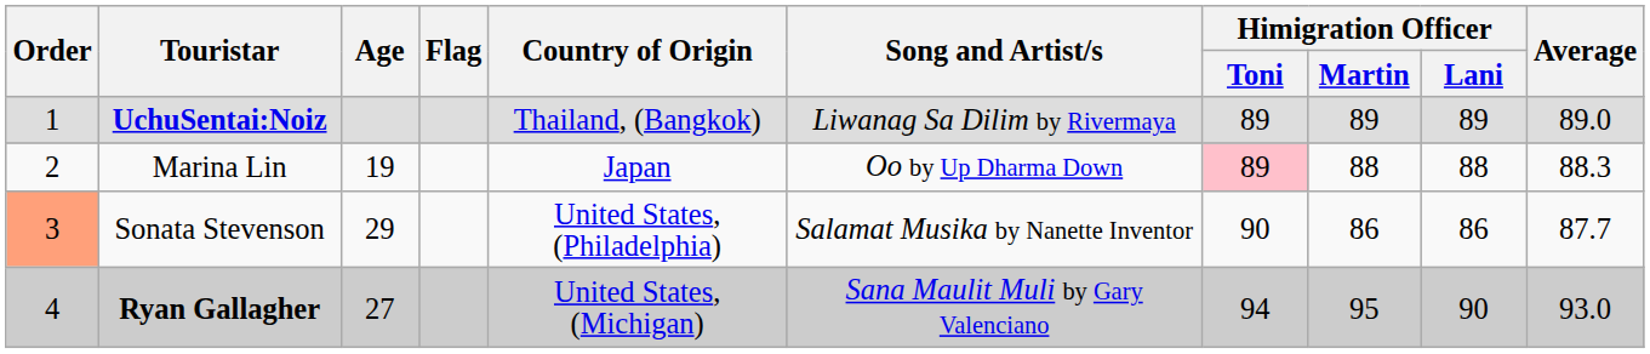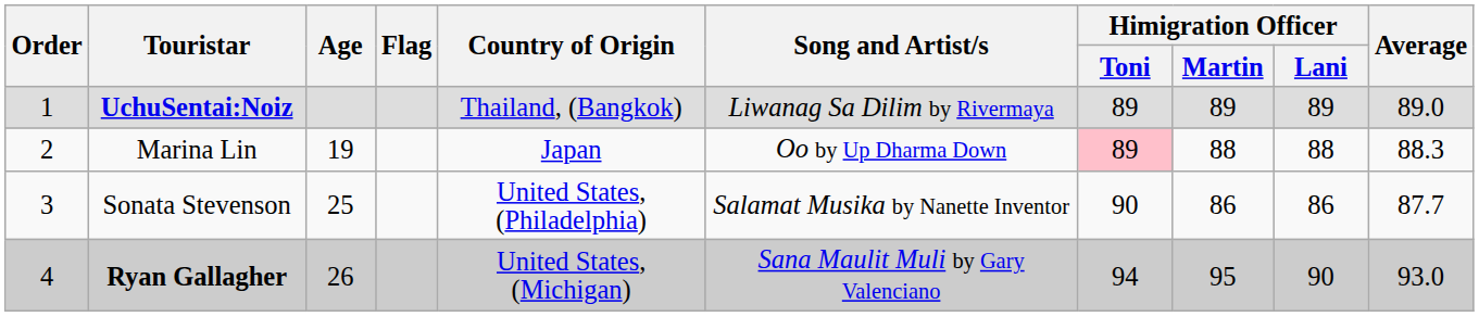 <table class="wikitable" style="text-align: center; line-height:17px; width:100%;">
 <tr>
 <th scope="col" rowspan="2" width="05%">Order</th>
 <th scope="col" rowspan="2" width="15%">Touristar</th>
 <th scope="col" rowspan="2" width="05%">Age</th>
 <th scope="col" rowspan="2" width="02%">Flag</th>
 <th scope="col" rowspan="2" width="20%">Country of Origin</th>
 <th scope="col" rowspan="2" width="30%">Song and Artist/s</th>
 <th scope="col" colspan="3" width="28%">Himigration Officer</th>
 <th scope="col" rowspan="2" width="07%">Average</th>
 </tr>
 <tr>
 <th width="07%"><a href='#'>Toni</a></th>
 <th width="07%"><a href='#'>Martin</a></th>
 <th width="07%"><a href='#'>Lani</a></th>
 </tr>
 <tr style="background:#DDD;">
 <td>1</td>
 <td><strong><a href='#'>UchuSentai:Noiz</a></strong></td>
 <td></td>
 <td></td>
 <td><a href='#'>Thailand</a>, (<a href='#'>Bangkok</a>)</td>
 <td><em>Liwanag Sa Dilim</em> <small>by <a href='#'>Rivermaya</a></small></td>
 <td>89</td>
 <td>89</td>
 <td>89</td>
 <td>89.0</td>
 </tr>
 <tr>
 <td>2</td>
 <td>Marina Lin</td>
 <td>19</td>
 <td></td>
 <td><a href='#'>Japan</a></td>
 <td><em>Oo</em> <small>by <a href='#'>Up Dharma Down</a></small></td>
 <td style="background: pink;">89</td>
 <td>88</td>
 <td>88</td>
 <td>88.3</td>
 </tr>
 <tr>
-<td style="background: lightsalmon;">3</td>
+<td>3</td>
 <td>Sonata Stevenson</td>
-<td>29</td>
+<td>25</td>
 <td></td>
 <td><a href='#'>United States</a>, (<a href='#'>Philadelphia</a>)</td>
 <td><em>Salamat Musika</em> <small>by Nanette Inventor</small></td>
 <td>90</td>
 <td>86</td>
 <td>86</td>
 <td>87.7</td>
 </tr>
 <tr style="background:#CCC;">
 <td>4</td>
 <td><strong>Ryan Gallagher</strong></td>
-<td>27</td>
+<td>26</td>
 <td></td>
 <td><a href='#'>United States</a>, (<a href='#'>Michigan</a>)</td>
 <td><em><a href='#'>Sana Maulit Muli</a></em> <small>by <a href='#'>Gary Valenciano</a></small></td>
 <td>94</td>
 <td>95</td>
 <td>90</td>
 <td>93.0</td>
 </tr>
 </table>
